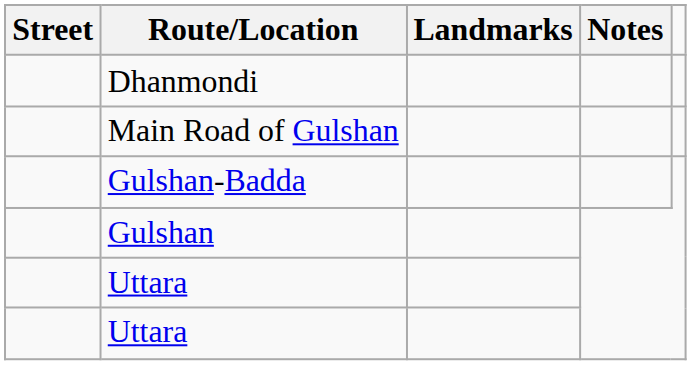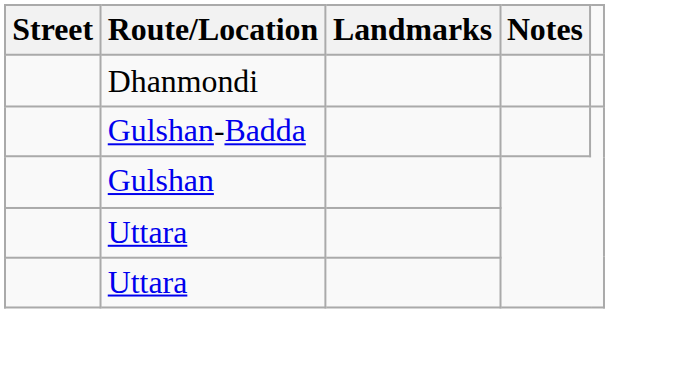 <table class="wikitable">
 <tr>
 <th>Street</th>
 <th>Route/Location</th>
 <th>Landmarks</th>
 <th>Notes</th>
 </tr>
 <tr>
 <td></td>
 <td>Dhanmondi</td>
-<td></td>
-<td></td>
-<td></td>
-</tr>
-<tr>
-<td></td>
-<td>Main Road of <a href='#'>Gulshan</a></td>
 <td></td>
 <td></td>
 <td></td>
 </tr>
 <tr>
 <td></td>
 <td><a href='#'>Gulshan</a>-<a href='#'>Badda</a></td>
 <td></td>
 <td></td>
 </tr>
 <tr>
 <td></td>
 <td><a href='#'>Gulshan</a></td>
 <td></td>
 </tr>
 <tr>
 <td></td>
 <td><a href='#'>Uttara</a></td>
 <td></td>
 </tr>
 <tr>
 <td></td>
 <td><a href='#'>Uttara</a></td>
 <td></td>
 </tr>
 </table>
